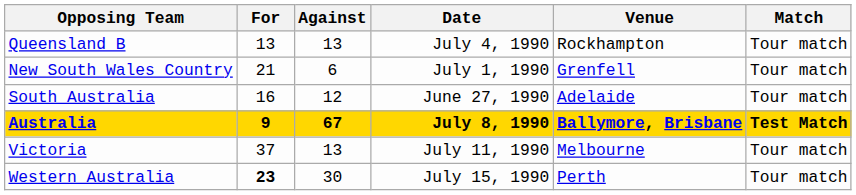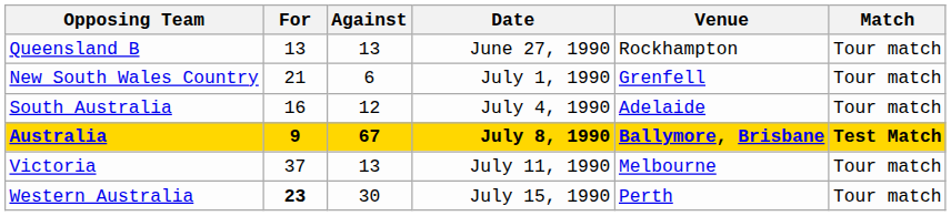 <table class="wikitable">
 <tr>
 <th>Opposing Team</th>
 <th>For</th>
 <th>Against</th>
 <th>Date</th>
 <th>Venue</th>
 <th>Match</th>
 </tr>
 <tr bgcolor=#fdfdfd>
 <td><a href='#'>Queensland B</a></td>
 <td align=center width=40>13</td>
 <td align=center width=40>13</td>
-<td width=140 align=right>July 4, 1990</td>
+<td width=140 align=right>June 27, 1990</td>
 <td>Rockhampton</td>
 <td>Tour match</td>
 </tr>
 <tr bgcolor=#fdfdfd>
 <td><a href='#'>New South Wales Country</a></td>
 <td align=center width=40>21</td>
 <td align=center width=40>6</td>
 <td width=140 align=right>July 1, 1990</td>
 <td><a href='#'>Grenfell</a></td>
 <td>Tour match</td>
 </tr>
 <tr bgcolor=#fdfdfd>
 <td><a href='#'>South Australia</a></td>
 <td align=center width=40>16</td>
 <td align=center width=40>12</td>
-<td width=140 align=right>June 27, 1990</td>
+<td width=140 align=right>July 4, 1990</td>
 <td><a href='#'>Adelaide</a></td>
 <td>Tour match</td>
 </tr>
 <tr bgcolor=gold>
 <td><strong><a href='#'>Australia</a></strong></td>
 <td align=center width=40><strong>9</strong></td>
 <td align=center width=40><strong>67</strong></td>
 <td width=140 align=right><strong>July 8, 1990</strong></td>
 <td><strong><a href='#'>Ballymore</a>, <a href='#'>Brisbane</a></strong></td>
 <td><strong>Test Match</strong></td>
 </tr>
 <tr bgcolor=#fdfdfd>
 <td><a href='#'>Victoria</a></td>
 <td align=center width=40>37</td>
 <td align=center width=40>13</td>
 <td width=140 align=right>July 11, 1990</td>
 <td><a href='#'>Melbourne</a></td>
 <td>Tour match</td>
 </tr>
 <tr bgcolor=#fdfdfd>
 <td><a href='#'>Western Australia</a></td>
 <td align=center width=40><strong>23</strong></td>
 <td align=center width=40>30</td>
 <td width=140 align=right>July 15, 1990</td>
 <td><a href='#'>Perth</a></td>
 <td>Tour match</td>
 </tr>
 </table>
